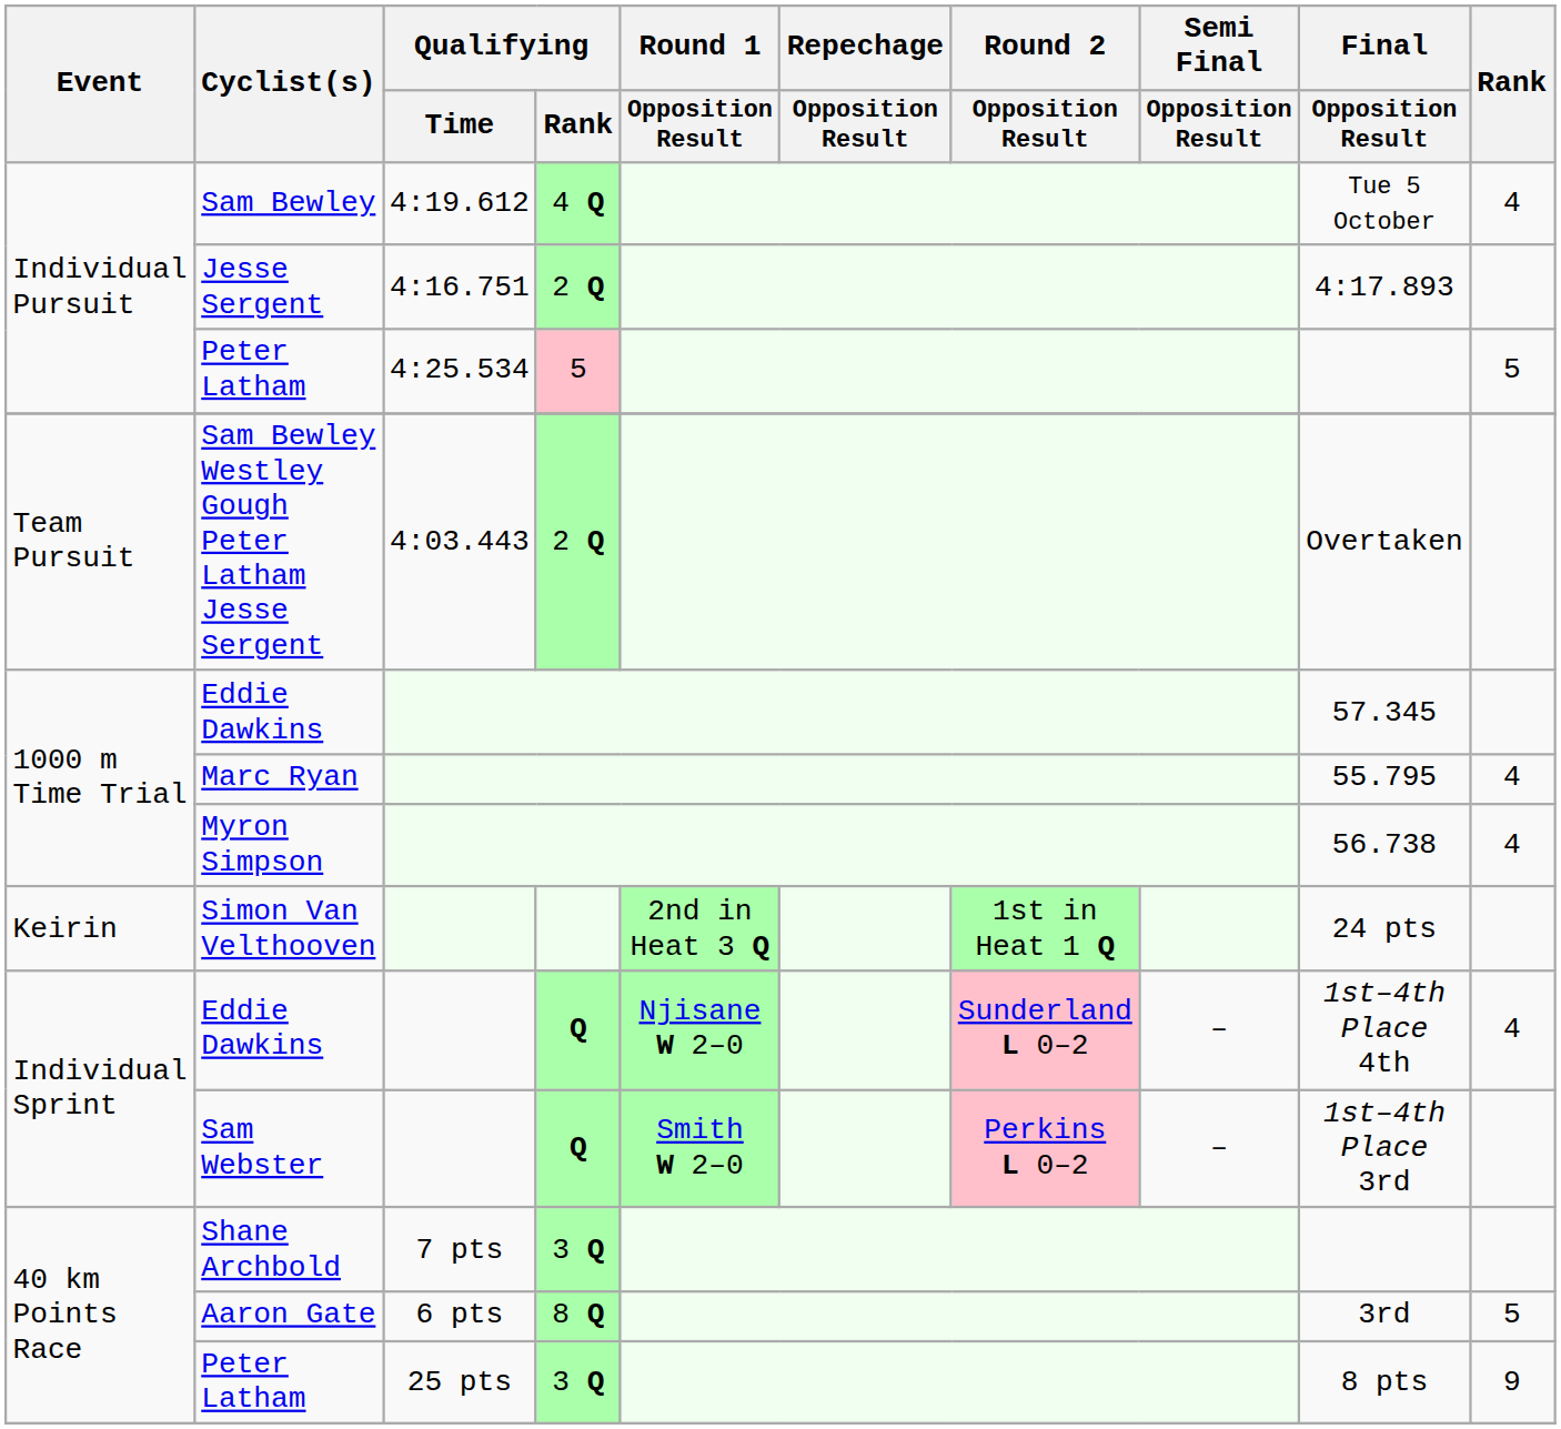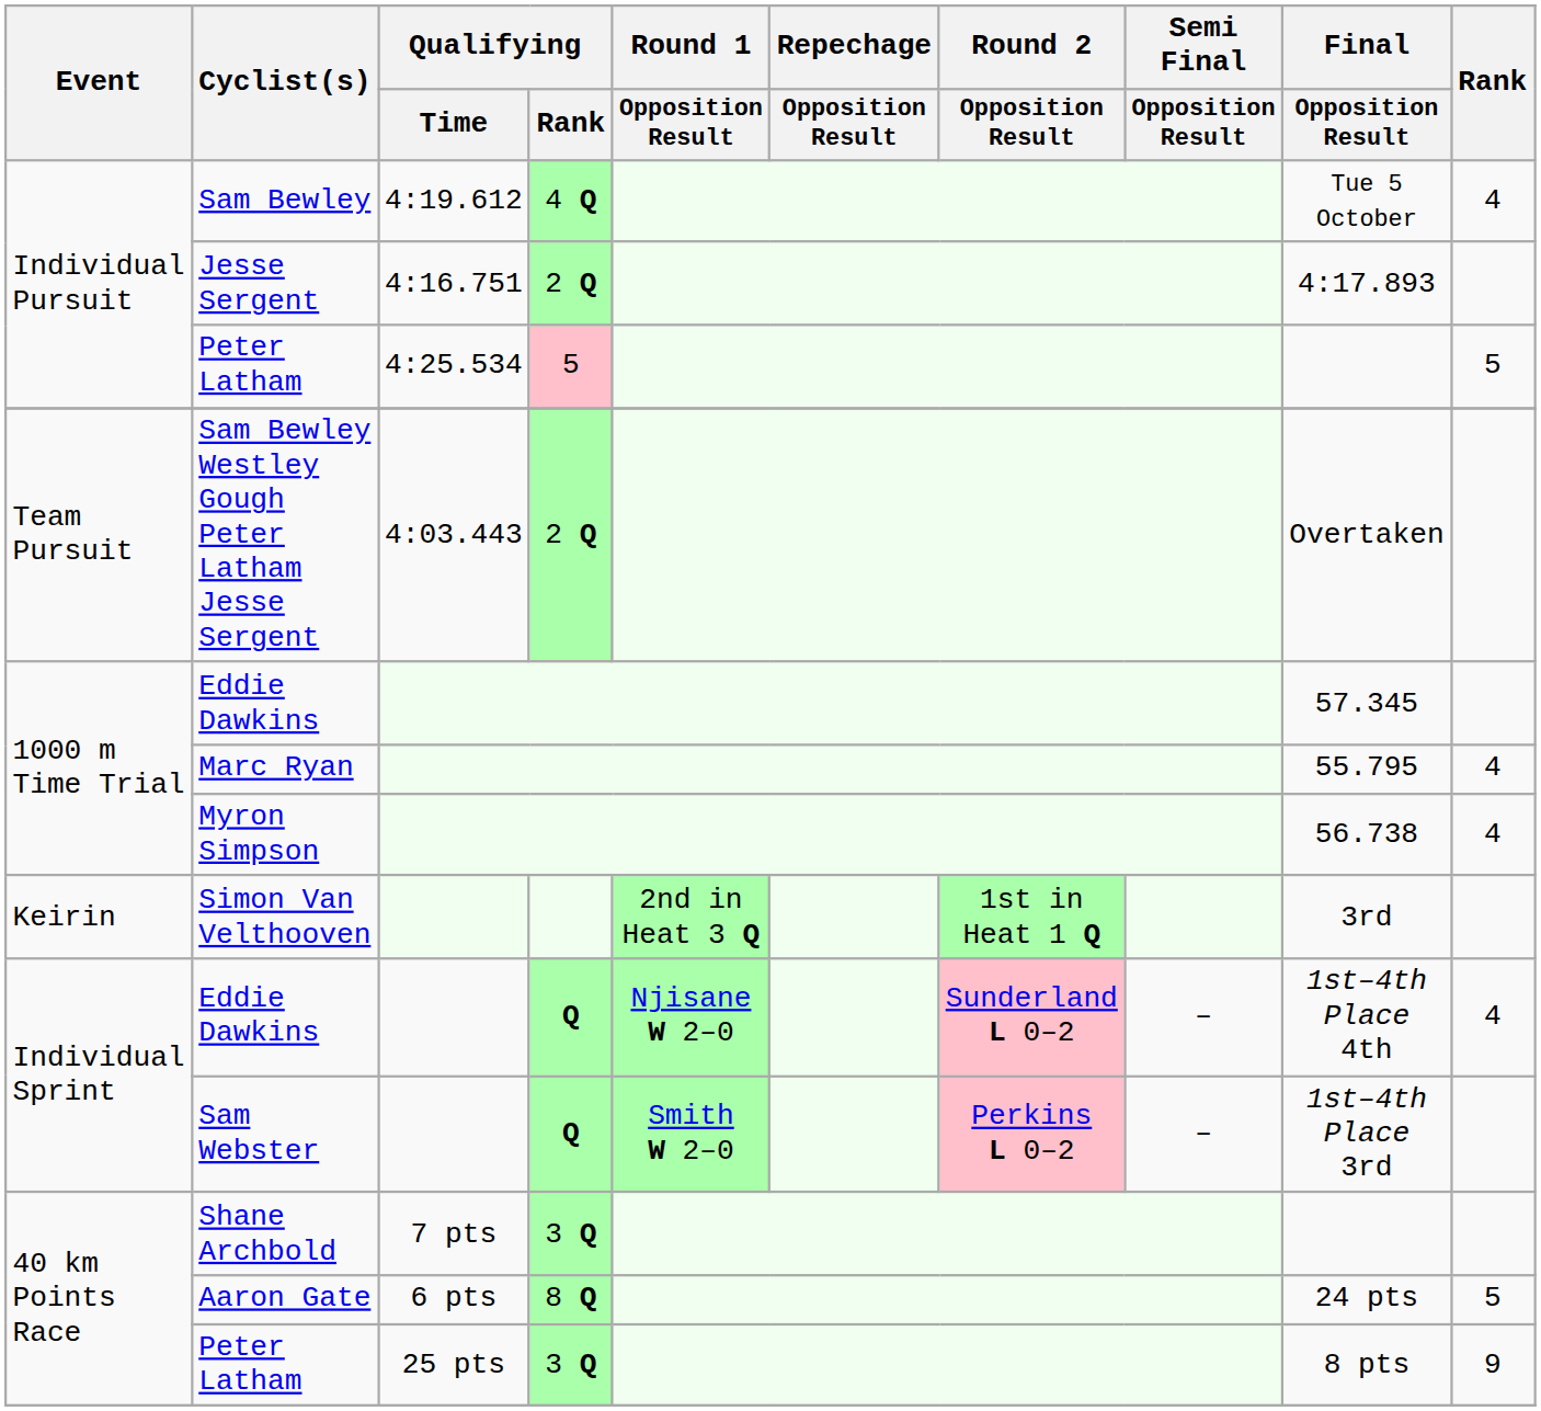 <table class=wikitable style="font-size:90%">
 <tr>
 <th rowspan="2" width=150>Event</th>
 <th rowspan="2" width=150>Cyclist(s)</th>
 <th colspan="2" width=150>Qualifying</th>
 <th width=100>Round 1</th>
 <th width=100>Repechage</th>
 <th width=100>Round 2</th>
 <th width=100>Semi Final</th>
 <th width=100>Final</th>
 <th width=50 rowspan="2">Rank</th>
 </tr>
 <tr>
 <th width=100>Time</th>
 <th width=50>Rank</th>
 <th style="line-height:1em"><small>Opposition<br>Result</small></th>
 <th style="line-height:1em"><small>Opposition<br>Result</small></th>
 <th style="line-height:1em"><small>Opposition<br>Result</small></th>
 <th style="line-height:1em"><small>Opposition<br>Result</small></th>
 <th style="line-height:1em"><small>Opposition<br>Result</small></th>
 </tr>
 <tr>
 <td rowspan=3>Individual Pursuit</td>
 <td><a href='#'>Sam Bewley</a></td>
 <td align="center">4:19.612</td>
 <td align="center" bgcolor=aaffaa>4 <strong>Q</strong></td>
 <td colspan=4 bgcolor="honeydew"></td>
 <td align="center"><small>Tue 5 October</small></td>
 <td align="center">4</td>
 </tr>
 <tr>
 <td><a href='#'>Jesse Sergent</a></td>
 <td align="center">4:16.751</td>
 <td align="center" bgcolor=aaffaa>2 <strong>Q</strong></td>
 <td colspan=4 bgcolor="honeydew"></td>
 <td align="center">4:17.893</td>
 <td align="center"></td>
 </tr>
 <tr>
 <td><a href='#'>Peter Latham</a></td>
 <td align="center">4:25.534</td>
 <td align="center" bgcolor="pink">5</td>
 <td colspan=4 bgcolor="honeydew"></td>
 <td align="center"></td>
 <td align="center">5</td>
 </tr>
 <tr>
 </tr>
 <tr>
 <td>Team Pursuit</td>
 <td><a href='#'>Sam Bewley</a><br><a href='#'>Westley Gough</a><br><a href='#'>Peter Latham</a><br><a href='#'>Jesse Sergent</a></td>
 <td align="center">4:03.443</td>
 <td align="center" bgcolor=aaffaa>2 <strong>Q</strong></td>
 <td colspan=4 bgcolor="honeydew"></td>
 <td align="center">Overtaken</td>
 <td align="center"></td>
 </tr>
 <tr>
 <td rowspan=3>1000 m Time Trial</td>
 <td><a href='#'>Eddie Dawkins</a></td>
 <td colspan=6 bgcolor="honeydew"></td>
 <td align="center">57.345</td>
 <td align="center"></td>
 </tr>
 <tr>
 <td><a href='#'>Marc Ryan</a></td>
 <td colspan=6 bgcolor="honeydew"></td>
 <td align="center">55.795</td>
 <td align="center">4</td>
 </tr>
 <tr>
 <td><a href='#'>Myron Simpson</a></td>
 <td colspan=6 bgcolor="honeydew"></td>
 <td align="center">56.738</td>
 <td align="center">4</td>
 </tr>
 <tr>
 <td rowspan=1>Keirin</td>
 <td><a href='#'>Simon Van Velthooven</a></td>
 <td align="center" bgcolor="honeydew"></td>
 <td align="center" bgcolor="honeydew"></td>
 <td align="center" bgcolor=aaffaa>2nd in Heat 3 <strong>Q</strong></td>
 <td align="center" bgcolor="honeydew"></td>
 <td align="center" bgcolor=aaffaa>1st in Heat 1 <strong>Q</strong></td>
 <td align="center" bgcolor="honeydew"></td>
-<td align="center">24 pts</td>
+<td align="center">3rd</td>
 <td align="center"></td>
 </tr>
 <tr>
 <td rowspan=2>Individual Sprint</td>
 <td><a href='#'>Eddie Dawkins</a></td>
 <td align="center"></td>
 <td align="center" bgcolor=aaffaa><strong>Q</strong></td>
 <td align="center" bgcolor=aaffaa> <a href='#'>Njisane</a><br><strong>W</strong> 2–0</td>
 <td align="center" bgcolor="honeydew"></td>
 <td align="center" bgcolor="pink"> <a href='#'>Sunderland</a><br><strong>L</strong> 0–2</td>
 <td align="center">–</td>
 <td align="center"><em>1st–4th Place</em><br>4th</td>
 <td align="center">4</td>
 </tr>
 <tr>
 <td><a href='#'>Sam Webster</a></td>
 <td align="center"></td>
 <td align="center" bgcolor=aaffaa><strong>Q</strong></td>
 <td align="center" bgcolor=aaffaa> <a href='#'>Smith</a><br><strong>W</strong> 2–0</td>
 <td align="center" bgcolor="honeydew"></td>
 <td align="center" bgcolor="pink"> <a href='#'>Perkins</a><br><strong>L</strong> 0–2</td>
 <td align="center">–</td>
 <td align="center"><em>1st–4th Place</em><br>3rd</td>
 <td align="center"></td>
 </tr>
 <tr>
 <td rowspan=3>40 km Points Race</td>
 <td><a href='#'>Shane Archbold</a></td>
 <td align="center">7 pts</td>
 <td align="center" bgcolor=aaffaa>3 <strong>Q</strong></td>
 <td colspan=4 bgcolor="honeydew"></td>
 <td align="center"></td>
 <td align="center"></td>
 </tr>
 <tr>
 <td><a href='#'>Aaron Gate</a></td>
 <td align="center">6 pts</td>
 <td align="center" bgcolor=aaffaa>8 <strong>Q</strong></td>
 <td colspan=4 bgcolor="honeydew"></td>
-<td align="center">3rd</td>
+<td align="center">24 pts</td>
 <td align="center">5</td>
 </tr>
 <tr>
 <td><a href='#'>Peter Latham</a></td>
 <td align="center">25 pts</td>
 <td align="center" bgcolor=aaffaa>3 <strong>Q</strong></td>
 <td colspan=4 bgcolor="honeydew"></td>
 <td align="center">8 pts</td>
 <td align="center">9</td>
 </tr>
 <tr>
 </tr>
 </table>
